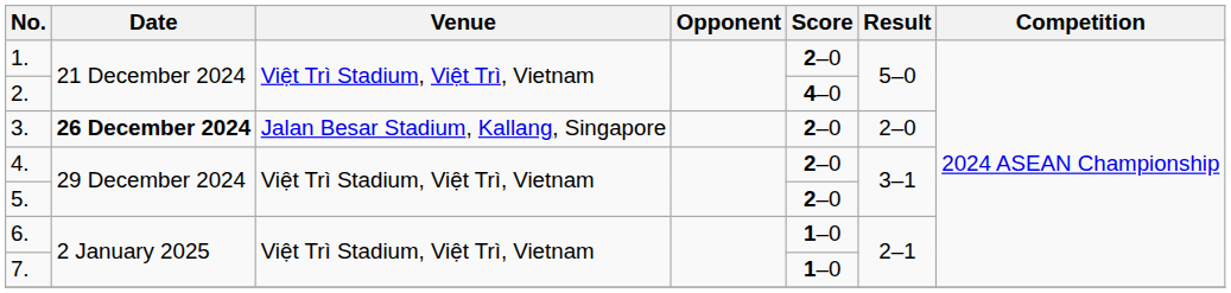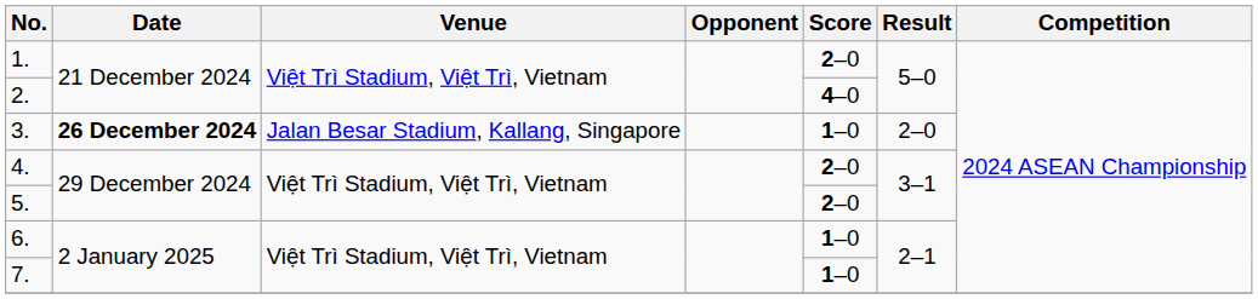 <table class="wikitable">
 <tr>
 <th>No.</th>
 <th>Date</th>
 <th>Venue</th>
 <th>Opponent</th>
 <th>Score</th>
 <th>Result</th>
 <th>Competition</th>
 </tr>
 <tr>
 <td>1.</td>
 <td rowspan=2>21 December 2024</td>
 <td rowspan=2><a href='#'>Việt Trì Stadium</a>, <a href='#'>Việt Trì</a>, Vietnam</td>
 <td rowspan=2></td>
 <td align=center><strong>2</strong>–0</td>
 <td rowspan=2 align=center>5–0</td>
 <td rowspan=7><a href='#'>2024 ASEAN Championship</a></td>
 </tr>
 <tr>
 <td>2.</td>
 <td align=center><strong>4</strong>–0</td>
 </tr>
 <tr>
 <td>3.</td>
 <td><strong>26 December 2024</strong></td>
 <td><a href='#'>Jalan Besar Stadium</a>, <a href='#'>Kallang</a>, Singapore</td>
 <td></td>
-<td align=center><strong>2</strong>–0</td>
+<td align=center><strong>1</strong>–0</td>
 <td align=center>2–0</td>
 </tr>
 <tr>
 <td>4.</td>
 <td rowspan=2>29 December 2024</td>
 <td rowspan=2>Việt Trì Stadium, Việt Trì, Vietnam</td>
 <td rowspan=2></td>
 <td align=center><strong>2</strong>–0</td>
 <td rowspan=2 align=center>3–1</td>
 </tr>
 <tr>
 <td>5.</td>
 <td align=center><strong>2</strong>–0</td>
 </tr>
 <tr>
 <td>6.</td>
 <td rowspan=2>2 January 2025</td>
 <td rowspan=2>Việt Trì Stadium, Việt Trì, Vietnam</td>
 <td rowspan=2></td>
 <td align=center><strong>1</strong>–0</td>
 <td rowspan=2 align=center>2–1</td>
 </tr>
 <tr>
 <td>7.</td>
 <td align=center><strong>1</strong>–0</td>
 </tr>
 <tr>
 </tr>
 </table>
